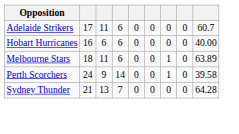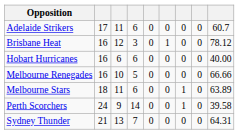 <table class="wikitable sortable" style="text-align:center; font-size:92%; float:left;">
 <tr>
 <th>Opposition</th>
 <th width=18></th>
 <th width=18></th>
 <th width=18></th>
 <th width=18></th>
 <th width=18></th>
 <th width=18></th>
 <th width=18></th>
 <th width=20></th>
 </tr>
 <tr>
 <td style="text-align:left;"><a href='#'>Adelaide Strikers</a></td>
 <td>17</td>
 <td>11</td>
 <td>6</td>
 <td>0</td>
 <td>0</td>
 <td>0</td>
 <td>0</td>
 <td>60.7</td>
 </tr>
 <tr>
+<td style="text-align:left;"><a href='#'>Brisbane Heat</a></td>
+<td>16</td>
+<td>12</td>
+<td>3</td>
+<td>0</td>
+<td>1</td>
+<td>0</td>
+<td>0</td>
+<td>78.12</td>
+</tr>
+<tr>
 <td style="text-align:left;"><a href='#'>Hobart Hurricanes</a></td>
 <td>16</td>
 <td>6</td>
 <td>6</td>
 <td>0</td>
 <td>0</td>
 <td>0</td>
 <td>0</td>
 <td>40.00</td>
+</tr>
+<tr>
+<td style="text-align:left;"><a href='#'>Melbourne Renegades</a></td>
+<td>16</td>
+<td>10</td>
+<td>5</td>
+<td>0</td>
+<td>0</td>
+<td>0</td>
+<td>0</td>
+<td>66.66</td>
 </tr>
 <tr>
 <td style="text-align:left;"><a href='#'>Melbourne Stars</a></td>
 <td>18</td>
 <td>11</td>
 <td>6</td>
 <td>0</td>
 <td>0</td>
 <td>1</td>
 <td>0</td>
 <td>63.89</td>
 </tr>
 <tr>
 <td style="text-align:left;"><a href='#'>Perth Scorchers</a></td>
 <td>24</td>
 <td>9</td>
 <td>14</td>
 <td>0</td>
 <td>0</td>
 <td>1</td>
 <td>0</td>
 <td>39.58</td>
 </tr>
 <tr>
 <td style="text-align:left;"><a href='#'>Sydney Thunder</a></td>
 <td>21</td>
 <td>13</td>
 <td>7</td>
 <td>0</td>
 <td>0</td>
 <td>0</td>
 <td>0</td>
-<td>64.28</td>
+<td>64.31</td>
 </tr>
 </table>
